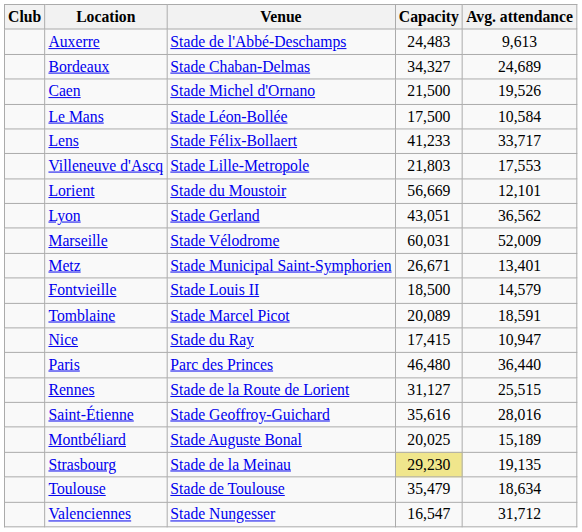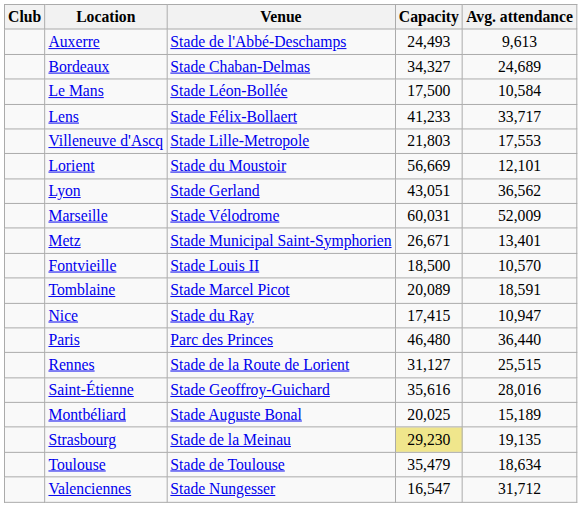 <table class="wikitable sortable">
 <tr>
 <th>Club</th>
 <th>Location</th>
 <th>Venue</th>
 <th>Capacity</th>
 <th>Avg. attendance</th>
 </tr>
 <tr>
 <td></td>
 <td><a href='#'>Auxerre</a></td>
 <td><a href='#'>Stade de l'Abbé-Deschamps</a></td>
-<td align="center">24,483</td>
+<td align="center">24,493</td>
 <td align="center">9,613</td>
 </tr>
 <tr>
 <td></td>
 <td><a href='#'>Bordeaux</a></td>
 <td><a href='#'>Stade Chaban-Delmas</a></td>
 <td align="center">34,327</td>
 <td align="center">24,689</td>
-</tr>
-<tr>
-<td></td>
-<td><a href='#'>Caen</a></td>
-<td><a href='#'>Stade Michel d'Ornano</a></td>
-<td align="center">21,500</td>
-<td align="center">19,526</td>
 </tr>
 <tr>
 <td></td>
 <td><a href='#'>Le Mans</a></td>
 <td><a href='#'>Stade Léon-Bollée</a></td>
 <td align="center">17,500</td>
 <td align="center">10,584</td>
 </tr>
 <tr>
 <td></td>
 <td><a href='#'>Lens</a></td>
 <td><a href='#'>Stade Félix-Bollaert</a></td>
 <td align="center">41,233</td>
 <td align="center">33,717</td>
 </tr>
 <tr>
 <td></td>
 <td><a href='#'>Villeneuve d'Ascq</a></td>
 <td><a href='#'>Stade Lille-Metropole</a></td>
 <td align="center">21,803</td>
 <td align="center">17,553</td>
 </tr>
 <tr>
 <td></td>
 <td><a href='#'>Lorient</a></td>
 <td><a href='#'>Stade du Moustoir</a></td>
 <td align="center">56,669</td>
 <td align="center">12,101</td>
 </tr>
 <tr>
 <td></td>
 <td><a href='#'>Lyon</a></td>
 <td><a href='#'>Stade Gerland</a></td>
 <td align="center">43,051</td>
 <td align="center">36,562</td>
 </tr>
 <tr>
 <td></td>
 <td><a href='#'>Marseille</a></td>
 <td><a href='#'>Stade Vélodrome</a></td>
 <td align="center">60,031</td>
 <td align="center">52,009</td>
 </tr>
 <tr>
 <td></td>
 <td><a href='#'>Metz</a></td>
 <td><a href='#'>Stade Municipal Saint-Symphorien</a></td>
 <td align="center">26,671</td>
 <td align="center">13,401</td>
 </tr>
 <tr>
 <td></td>
 <td><a href='#'>Fontvieille</a></td>
 <td><a href='#'>Stade Louis II</a></td>
 <td align="center">18,500</td>
-<td align="center">14,579</td>
+<td align="center">10,570</td>
 </tr>
 <tr>
 <td></td>
 <td><a href='#'>Tomblaine</a></td>
 <td><a href='#'>Stade Marcel Picot</a></td>
 <td align="center">20,089</td>
 <td align="center">18,591</td>
 </tr>
 <tr>
 <td></td>
 <td><a href='#'>Nice</a></td>
 <td><a href='#'>Stade du Ray</a></td>
 <td align="center">17,415</td>
 <td align="center">10,947</td>
 </tr>
 <tr>
 <td></td>
 <td><a href='#'>Paris</a></td>
 <td><a href='#'>Parc des Princes</a></td>
 <td align="center">46,480</td>
 <td align="center">36,440</td>
 </tr>
 <tr>
 <td></td>
 <td><a href='#'>Rennes</a></td>
 <td><a href='#'>Stade de la Route de Lorient</a></td>
 <td align="center">31,127</td>
 <td align="center">25,515</td>
 </tr>
 <tr>
 <td></td>
 <td><a href='#'>Saint-Étienne</a></td>
 <td><a href='#'>Stade Geoffroy-Guichard</a></td>
 <td align="center">35,616</td>
 <td align="center">28,016</td>
 </tr>
 <tr>
 <td></td>
 <td><a href='#'>Montbéliard</a></td>
 <td><a href='#'>Stade Auguste Bonal</a></td>
 <td align="center">20,025</td>
 <td align="center">15,189</td>
 </tr>
 <tr>
 <td></td>
 <td><a href='#'>Strasbourg</a></td>
 <td><a href='#'>Stade de la Meinau</a></td>
 <td align="center" style="background: khaki;">29,230</td>
 <td align="center">19,135</td>
 </tr>
 <tr>
 <td></td>
 <td><a href='#'>Toulouse</a></td>
 <td><a href='#'>Stade de Toulouse</a></td>
 <td align="center">35,479</td>
 <td align="center">18,634</td>
 </tr>
 <tr>
 <td></td>
 <td><a href='#'>Valenciennes</a></td>
 <td><a href='#'>Stade Nungesser</a></td>
 <td align="center">16,547</td>
 <td align="center">31,712</td>
 </tr>
 </table>
